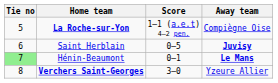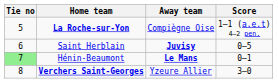 <table class="wikitable" style="text-align:center">
 <tr>
 <th>Tie no</th>
 <th>Home team</th>
+<th>Away team</th>
 <th>Score</th>
-<th>Away team</th>
 </tr>
 <tr>
 <td>5</td>
 <td><strong><a href='#'>La Roche-sur-Yon</a></strong></td>
+<td><a href='#'>Compiègne Oise</a></td>
 <td>1–1 (<a href='#'>a.e.t</a>) <br> <small>4–2 <a href='#'>pen.</a></small></td>
-<td><a href='#'>Compiègne Oise</a></td>
 </tr>
 <tr>
 <td>6</td>
 <td><a href='#'>Saint Herblain</a></td>
+<td><strong><a href='#'>Juvisy</a></strong></td>
 <td>0–5</td>
-<td><strong><a href='#'>Juvisy</a></strong></td>
 </tr>
 <tr>
 <td style="background: lightgreen;">7</td>
 <td><a href='#'>Hénin-Beaumont</a></td>
+<td><strong><a href='#'>Le Mans</a></strong></td>
 <td>0–1</td>
-<td><strong><a href='#'>Le Mans</a></strong></td>
 </tr>
 <tr>
 <td>8</td>
 <td><strong><a href='#'>Verchers Saint-Georges</a></strong></td>
+<td><a href='#'>Yzeure Allier</a></td>
 <td>3–0</td>
-<td><a href='#'>Yzeure Allier</a></td>
 </tr>
 </table>
